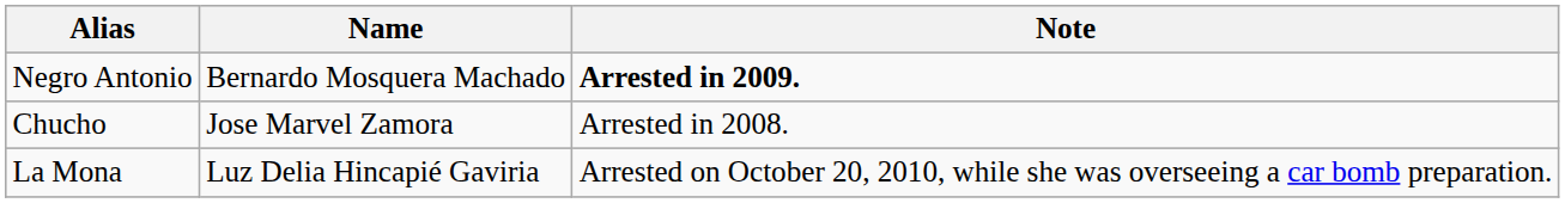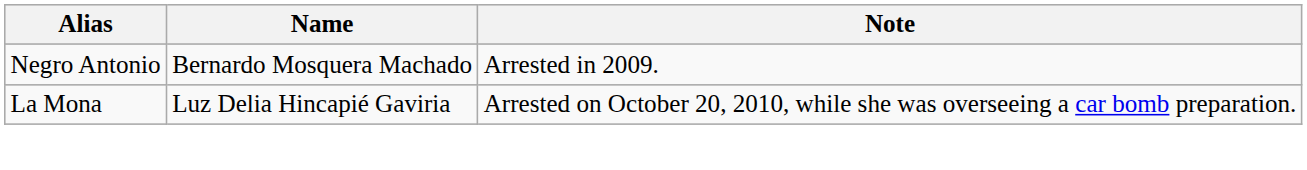 <table class="wikitable">
 <tr>
 <th>Alias</th>
 <th>Name</th>
 <th>Note</th>
 </tr>
 <tr>
 <td>Negro Antonio</td>
 <td>Bernardo Mosquera Machado</td>
-<td><strong>Arrested in 2009.</strong></td>
-</tr>
-<tr>
-<td>Chucho</td>
-<td>Jose Marvel Zamora</td>
-<td>Arrested in 2008.</td>
+<td>Arrested in 2009.</td>
 </tr>
 <tr>
 <td>La Mona</td>
 <td>Luz Delia Hincapié Gaviria</td>
 <td>Arrested on October 20, 2010, while she was overseeing  a <a href='#'>car bomb</a> preparation.</td>
 </tr>
 </table>
